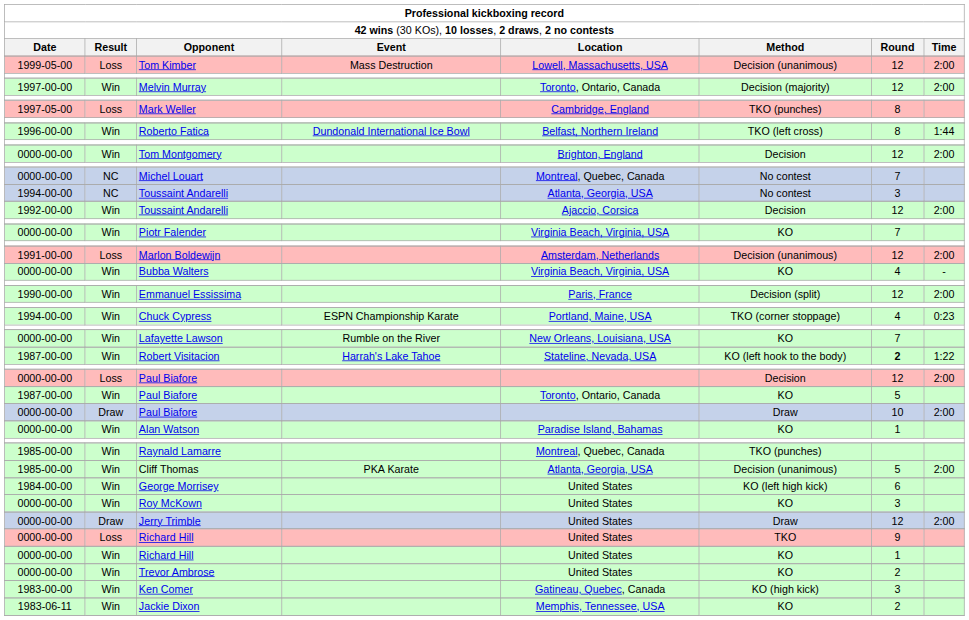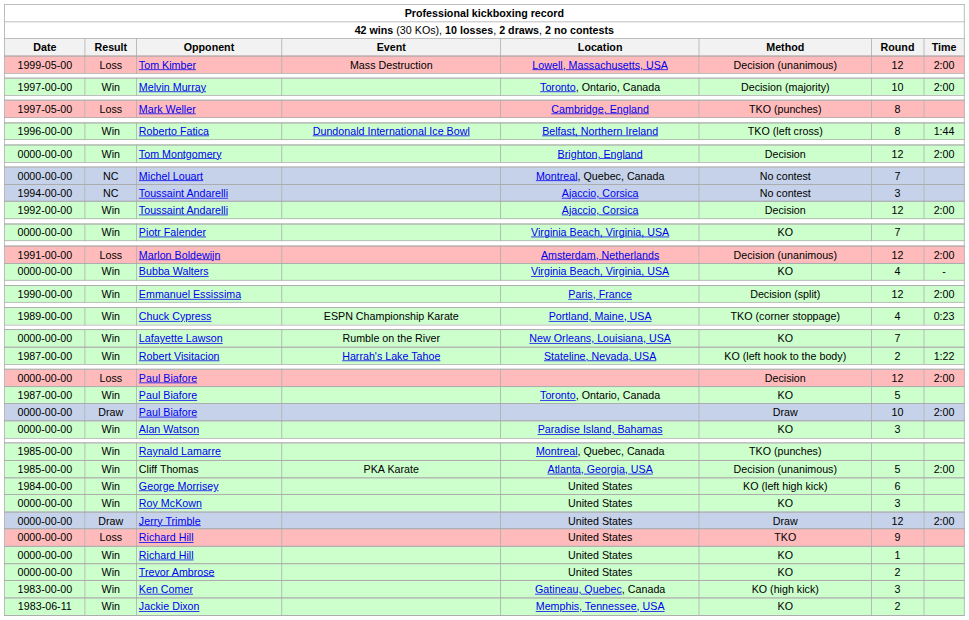 <table class="wikitable collapsible" style="font-size:88%; width:100%; text-align:center;">
 <tr>
 <th colspan=9 style="background:#fff">Professional kickboxing record</th>
 </tr>
 <tr>
 <td colspan=9 style="background:#fff; text-align:center;"><strong>42 wins</strong> (30 KOs), <strong>10 losses</strong>, <strong>2 draws</strong>, <strong>2 no contests</strong></td>
 </tr>
 <tr>
 <th>Date</th>
 <th>Result</th>
 <th>Opponent</th>
 <th>Event</th>
 <th>Location</th>
 <th>Method</th>
 <th>Round</th>
 <th>Time</th>
 </tr>
 <tr>
 </tr>
 <tr bgcolor="#FFBBBB">
 <td>1999-05-00</td>
 <td>Loss</td>
 <td align=left> <a href='#'>Tom Kimber</a></td>
 <td>Mass Destruction</td>
 <td><a href='#'>Lowell, Massachusetts, USA</a></td>
 <td>Decision (unanimous)</td>
 <td>12</td>
 <td>2:00</td>
 </tr>
 <tr>
 <th style=background:white colspan=9></th>
 </tr>
 <tr>
 </tr>
 <tr bgcolor="#CCFFCC">
 <td>1997-00-00</td>
 <td>Win</td>
 <td align=left> <a href='#'>Melvin Murray</a></td>
 <td></td>
 <td><a href='#'>Toronto</a>, Ontario, Canada</td>
 <td>Decision (majority)</td>
-<td>12</td>
+<td>10</td>
 <td>2:00</td>
 </tr>
 <tr>
 <th style=background:white colspan=9></th>
 </tr>
 <tr>
 </tr>
 <tr bgcolor="#FFBBBB">
 <td>1997-05-00</td>
 <td>Loss</td>
 <td align=left> <a href='#'>Mark Weller</a></td>
 <td></td>
 <td><a href='#'>Cambridge, England</a></td>
 <td>TKO (punches)</td>
 <td>8</td>
 <td></td>
 </tr>
 <tr>
 <th style=background:white colspan=9></th>
 </tr>
 <tr>
 </tr>
 <tr bgcolor="#CCFFCC">
 <td>1996-00-00</td>
 <td>Win</td>
 <td align=left> <a href='#'>Roberto Fatica</a></td>
 <td><a href='#'>Dundonald International Ice Bowl</a></td>
 <td><a href='#'>Belfast, Northern Ireland</a></td>
 <td>TKO (left cross)</td>
 <td>8</td>
 <td>1:44</td>
 </tr>
 <tr>
 <th style=background:white colspan=9></th>
 </tr>
 <tr>
 </tr>
 <tr bgcolor="#CCFFCC">
 <td>0000-00-00</td>
 <td>Win</td>
 <td align=left> <a href='#'>Tom Montgomery</a></td>
 <td></td>
 <td><a href='#'>Brighton, England</a></td>
 <td>Decision</td>
 <td>12</td>
 <td>2:00</td>
 </tr>
 <tr>
 <th style=background:white colspan=9></th>
 </tr>
 <tr>
 </tr>
 <tr style="text-align:center; background:#c5d2ea;">
 <td>0000-00-00</td>
 <td>NC</td>
 <td align=left> <a href='#'>Michel Louart</a></td>
 <td></td>
 <td><a href='#'>Montreal</a>, Quebec, Canada</td>
 <td>No contest</td>
 <td>7</td>
 <td></td>
 </tr>
 <tr>
 </tr>
 <tr style="text-align:center; background:#c5d2ea;">
 <td>1994-00-00</td>
 <td>NC</td>
 <td align=left> <a href='#'>Toussaint Andarelli</a></td>
 <td></td>
-<td><a href='#'>Atlanta, Georgia, USA</a></td>
+<td><a href='#'>Ajaccio, Corsica</a></td>
 <td>No contest</td>
 <td>3</td>
 <td></td>
 </tr>
 <tr>
 </tr>
 <tr bgcolor="#CCFFCC">
 <td>1992-00-00</td>
 <td>Win</td>
 <td align=left> <a href='#'>Toussaint Andarelli</a></td>
 <td></td>
 <td><a href='#'>Ajaccio, Corsica</a></td>
 <td>Decision</td>
 <td>12</td>
 <td>2:00</td>
 </tr>
 <tr>
 <th style=background:white colspan=9></th>
 </tr>
 <tr>
 </tr>
 <tr bgcolor="#CCFFCC">
 <td>0000-00-00</td>
 <td>Win</td>
 <td align=left> <a href='#'>Piotr Falender</a></td>
 <td></td>
 <td><a href='#'>Virginia Beach, Virginia, USA</a></td>
 <td>KO</td>
 <td>7</td>
 <td></td>
 </tr>
 <tr>
 <th style=background:white colspan=9></th>
 </tr>
 <tr>
 </tr>
 <tr bgcolor="#FFBBBB">
 <td>1991-00-00</td>
 <td>Loss</td>
 <td align=left> <a href='#'>Marlon Boldewijn</a></td>
 <td></td>
 <td><a href='#'>Amsterdam, Netherlands</a></td>
 <td>Decision (unanimous)</td>
 <td>12</td>
 <td>2:00</td>
 </tr>
 <tr>
 </tr>
 <tr bgcolor="#CCFFCC">
 <td>0000-00-00</td>
 <td>Win</td>
 <td align=left> <a href='#'>Bubba Walters</a></td>
 <td></td>
 <td><a href='#'>Virginia Beach, Virginia, USA</a></td>
 <td>KO</td>
 <td>4</td>
 <td 0>-</td>
 </tr>
 <tr>
 <th style=background:white colspan=9></th>
 </tr>
 <tr>
 </tr>
 <tr bgcolor="#CCFFCC">
 <td>1990-00-00</td>
 <td>Win</td>
 <td align=left> <a href='#'>Emmanuel Essissima</a></td>
 <td></td>
 <td><a href='#'>Paris, France</a></td>
 <td>Decision (split)</td>
 <td>12</td>
 <td>2:00</td>
 </tr>
 <tr>
 <th style=background:white colspan=9></th>
 </tr>
 <tr>
 </tr>
 <tr bgcolor="#CCFFCC">
-<td>1994-00-00</td>
+<td>1989-00-00</td>
 <td>Win</td>
 <td align=left> <a href='#'>Chuck Cypress</a></td>
 <td>ESPN Championship Karate</td>
 <td><a href='#'>Portland, Maine, USA</a></td>
 <td>TKO (corner stoppage)</td>
 <td>4</td>
 <td>0:23</td>
 </tr>
 <tr>
 <th style=background:white colspan=9></th>
 </tr>
 <tr>
 </tr>
 <tr bgcolor="#CCFFCC">
 <td>0000-00-00</td>
 <td>Win</td>
 <td align=left> <a href='#'>Lafayette Lawson</a></td>
 <td>Rumble on the River</td>
 <td><a href='#'>New Orleans, Louisiana, USA</a></td>
 <td>KO</td>
 <td>7</td>
 <td></td>
 </tr>
 <tr>
 </tr>
 <tr bgcolor="#CCFFCC">
 <td>1987-00-00</td>
 <td>Win</td>
 <td align=left> <a href='#'>Robert Visitacion</a></td>
 <td><a href='#'>Harrah's Lake Tahoe</a></td>
 <td><a href='#'>Stateline, Nevada, USA</a></td>
 <td>KO (left hook to the body)</td>
-<td><strong>2</strong></td>
+<td>2</td>
 <td>1:22</td>
 </tr>
 <tr>
 <th style=background:white colspan=9></th>
 </tr>
 <tr>
 </tr>
 <tr bgcolor="#FFBBBB">
 <td>0000-00-00</td>
 <td>Loss</td>
 <td align=left> <a href='#'>Paul Biafore</a></td>
 <td></td>
 <td></td>
 <td>Decision</td>
 <td>12</td>
 <td>2:00</td>
 </tr>
 <tr>
 </tr>
 <tr bgcolor="#CCFFCC">
 <td>1987-00-00</td>
 <td>Win</td>
 <td align=left> <a href='#'>Paul Biafore</a></td>
 <td></td>
 <td><a href='#'>Toronto</a>, Ontario, Canada</td>
 <td>KO</td>
 <td>5</td>
 <td></td>
 </tr>
 <tr>
 </tr>
 <tr style="text-align:center; background:#c5d2ea;">
 <td>0000-00-00</td>
 <td>Draw</td>
 <td align=left> <a href='#'>Paul Biafore</a></td>
 <td></td>
 <td></td>
 <td>Draw</td>
 <td>10</td>
 <td>2:00</td>
 </tr>
 <tr>
 </tr>
 <tr bgcolor="#CCFFCC">
 <td>0000-00-00</td>
 <td>Win</td>
 <td align=left> <a href='#'>Alan Watson</a></td>
 <td></td>
 <td><a href='#'>Paradise Island, Bahamas</a></td>
 <td>KO</td>
-<td>1</td>
+<td>3</td>
 <td></td>
 </tr>
 <tr>
 <th style=background:white colspan=9></th>
 </tr>
 <tr>
 </tr>
 <tr bgcolor="#CCFFCC">
 <td>1985-00-00</td>
 <td>Win</td>
 <td align=left> <a href='#'>Raynald Lamarre</a></td>
 <td></td>
 <td><a href='#'>Montreal</a>, Quebec, Canada</td>
 <td>TKO (punches)</td>
 <td></td>
 <td></td>
 </tr>
 <tr>
 </tr>
 <tr bgcolor="#CCFFCC">
 <td>1985-00-00</td>
 <td>Win</td>
 <td align=left> Cliff Thomas</td>
 <td>PKA Karate</td>
 <td><a href='#'>Atlanta, Georgia, USA</a></td>
 <td>Decision (unanimous)</td>
 <td>5</td>
 <td>2:00</td>
 </tr>
 <tr>
 </tr>
 <tr bgcolor="#CCFFCC">
 <td>1984-00-00</td>
 <td>Win</td>
 <td align=left> <a href='#'>George Morrisey</a></td>
 <td></td>
 <td>United States</td>
 <td>KO (left high kick)</td>
 <td>6</td>
 <td></td>
 </tr>
 <tr>
 </tr>
 <tr bgcolor="#CCFFCC">
 <td>0000-00-00</td>
 <td>Win</td>
 <td align=left> <a href='#'>Roy McKown</a></td>
 <td></td>
 <td>United States</td>
 <td>KO</td>
 <td>3</td>
 <td></td>
 </tr>
 <tr>
 </tr>
 <tr style="text-align:center; background:#c5d2ea;">
 <td>0000-00-00</td>
 <td>Draw</td>
 <td align=left> <a href='#'>Jerry Trimble</a></td>
 <td></td>
 <td>United States</td>
 <td>Draw</td>
 <td>12</td>
 <td>2:00</td>
 </tr>
 <tr>
 </tr>
 <tr bgcolor="#FFBBBB">
 <td>0000-00-00</td>
 <td>Loss</td>
 <td align=left> <a href='#'>Richard Hill</a></td>
 <td></td>
 <td>United States</td>
 <td>TKO</td>
 <td>9</td>
 <td></td>
 </tr>
 <tr>
 </tr>
 <tr bgcolor="#CCFFCC">
 <td>0000-00-00</td>
 <td>Win</td>
 <td align=left> <a href='#'>Richard Hill</a></td>
 <td></td>
 <td>United States</td>
 <td>KO</td>
 <td>1</td>
 <td></td>
 </tr>
 <tr>
 </tr>
 <tr bgcolor="#CCFFCC">
 <td>0000-00-00</td>
 <td>Win</td>
 <td align=left> <a href='#'>Trevor Ambrose</a></td>
 <td></td>
 <td>United States</td>
 <td>KO</td>
 <td>2</td>
 <td></td>
 </tr>
 <tr>
 </tr>
 <tr bgcolor="#CCFFCC">
 <td>1983-00-00</td>
 <td>Win</td>
 <td align=left> <a href='#'>Ken Comer</a></td>
 <td></td>
 <td><a href='#'>Gatineau, Quebec</a>, Canada</td>
 <td>KO (high kick)</td>
 <td>3</td>
 <td></td>
 </tr>
 <tr>
 </tr>
 <tr bgcolor="#CCFFCC">
 <td>1983-06-11</td>
 <td>Win</td>
 <td align=left> <a href='#'>Jackie Dixon</a></td>
 <td></td>
 <td><a href='#'>Memphis, Tennessee, USA</a></td>
 <td>KO</td>
 <td>2</td>
 <td></td>
 </tr>
 <tr>
 </tr>
 </table>
